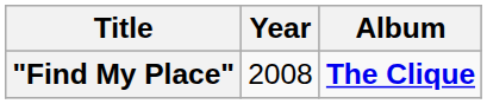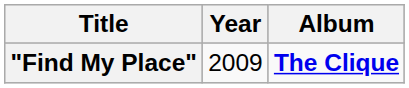 <table class="wikitable plainrowheaders unsortable" style="text-align: margin;">
 <tr>
 <th scope="col">Title</th>
 <th scope="col">Year</th>
 <th scope="col">Album</th>
 </tr>
 <tr>
 <th scope="row">"Find My Place"</th>
-<td>2008</td>
+<td>2009</td>
 <td><strong><a href='#'>The Clique</a></strong></td>
 </tr>
 </table>
